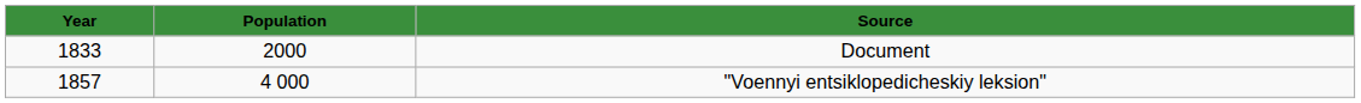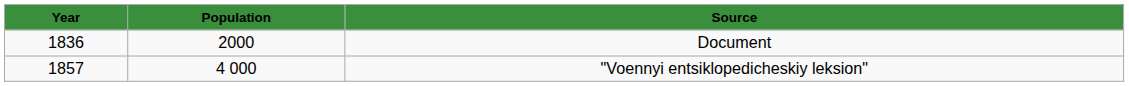 <table class="wikitable" style="width:70%; text-align:center;">
 <tr style="background: #3A8F3C; text-align: center">
 <td><small><span><strong>Year</strong></span></small></td>
 <td><small><span><strong>Population</strong></span></small></td>
 <td><small><span><strong>Source</strong></span></small></td>
 </tr>
 <tr>
-<td>1833</td>
+<td>1836</td>
 <td>2000</td>
 <td>Document</td>
 </tr>
 <tr>
 <td>1857</td>
 <td>4 000</td>
 <td>"Voennyi entsiklopedicheskiy leksion"</td>
 </tr>
 </table>
